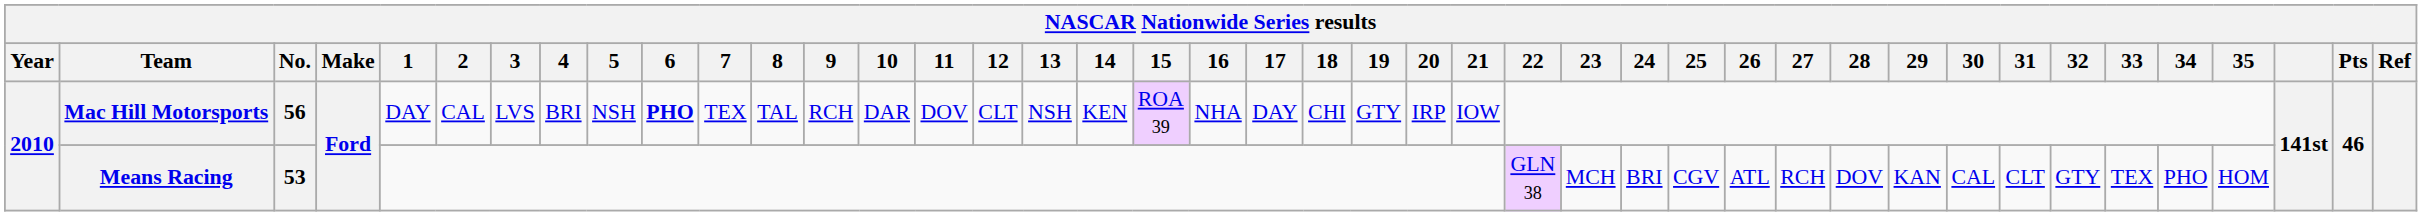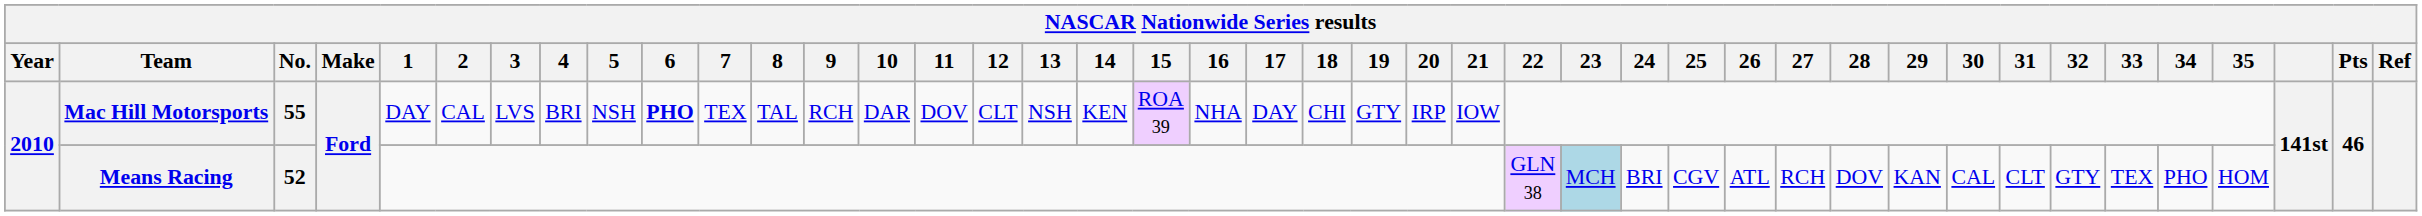 <table class="wikitable" style="text-align:center; font-size:75%">
 <tr>
 <th colspan=42><a href='#'>NASCAR</a> <a href='#'>Nationwide Series</a> results</th>
 </tr>
 <tr>
 <th>Year</th>
 <th>Team</th>
 <th>No.</th>
 <th>Make</th>
 <th>1</th>
 <th>2</th>
 <th>3</th>
 <th>4</th>
 <th>5</th>
 <th>6</th>
 <th>7</th>
 <th>8</th>
 <th>9</th>
 <th>10</th>
 <th>11</th>
 <th>12</th>
 <th>13</th>
 <th>14</th>
 <th>15</th>
 <th>16</th>
 <th>17</th>
 <th>18</th>
 <th>19</th>
 <th>20</th>
 <th>21</th>
 <th>22</th>
 <th>23</th>
 <th>24</th>
 <th>25</th>
 <th>26</th>
 <th>27</th>
 <th>28</th>
 <th>29</th>
 <th>30</th>
 <th>31</th>
 <th>32</th>
 <th>33</th>
 <th>34</th>
 <th>35</th>
 <th></th>
 <th>Pts</th>
 <th>Ref</th>
 </tr>
 <tr>
 <th rowspan=2><a href='#'>2010</a></th>
 <th><a href='#'>Mac Hill Motorsports</a></th>
-<th>56</th>
+<th>55</th>
 <th rowspan=2><a href='#'>Ford</a></th>
 <td><a href='#'>DAY</a></td>
 <td><a href='#'>CAL</a></td>
 <td><a href='#'>LVS</a></td>
 <td><a href='#'>BRI</a></td>
 <td><a href='#'>NSH</a></td>
 <td><strong><a href='#'>PHO</a></strong></td>
 <td><a href='#'>TEX</a></td>
 <td><a href='#'>TAL</a></td>
 <td><a href='#'>RCH</a></td>
 <td><a href='#'>DAR</a></td>
 <td><a href='#'>DOV</a></td>
 <td><a href='#'>CLT</a></td>
 <td><a href='#'>NSH</a></td>
 <td><a href='#'>KEN</a></td>
 <td style="background:#EFCFFF;"><a href='#'>ROA</a><br><small>39</small></td>
 <td><a href='#'>NHA</a></td>
 <td><a href='#'>DAY</a></td>
 <td><a href='#'>CHI</a></td>
 <td><a href='#'>GTY</a></td>
 <td><a href='#'>IRP</a></td>
 <td><a href='#'>IOW</a></td>
 <td colspan=14></td>
 <th rowspan=2>141st</th>
 <th rowspan=2>46</th>
 <th rowspan=2></th>
 </tr>
 <tr>
 <th><a href='#'>Means Racing</a></th>
-<th>53</th>
+<th>52</th>
 <td colspan=21></td>
 <td style="background:#EFCFFF;"><a href='#'>GLN</a><br><small>38</small></td>
-<td><a href='#'>MCH</a></td>
+<td style="background: lightblue;"><a href='#'>MCH</a></td>
 <td><a href='#'>BRI</a></td>
 <td><a href='#'>CGV</a></td>
 <td><a href='#'>ATL</a></td>
 <td><a href='#'>RCH</a></td>
 <td><a href='#'>DOV</a></td>
 <td><a href='#'>KAN</a></td>
 <td><a href='#'>CAL</a></td>
 <td><a href='#'>CLT</a></td>
 <td><a href='#'>GTY</a></td>
 <td><a href='#'>TEX</a></td>
 <td><a href='#'>PHO</a></td>
 <td><a href='#'>HOM</a></td>
 </tr>
 </table>
